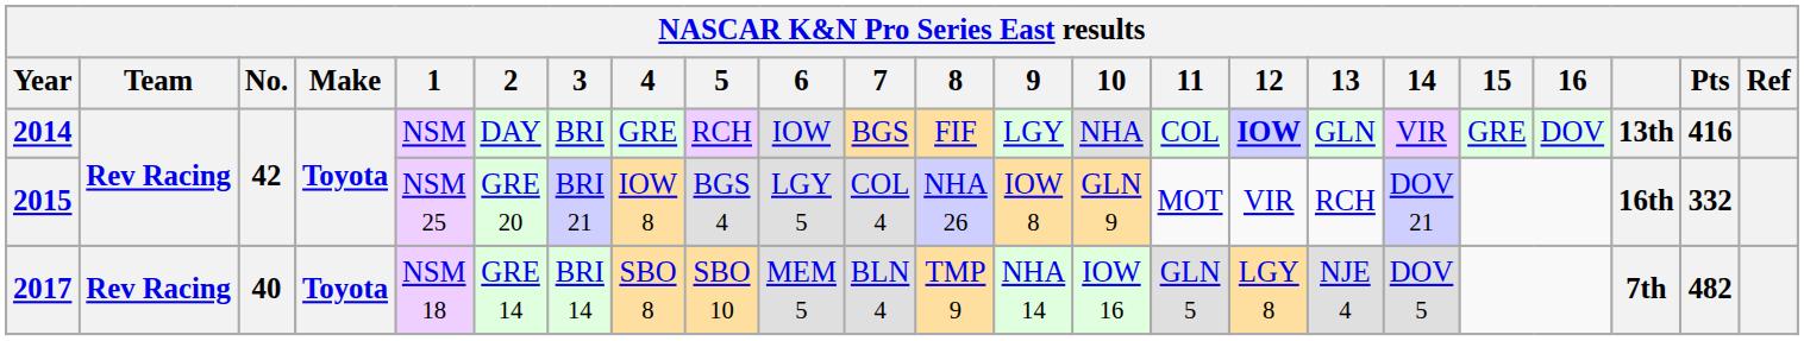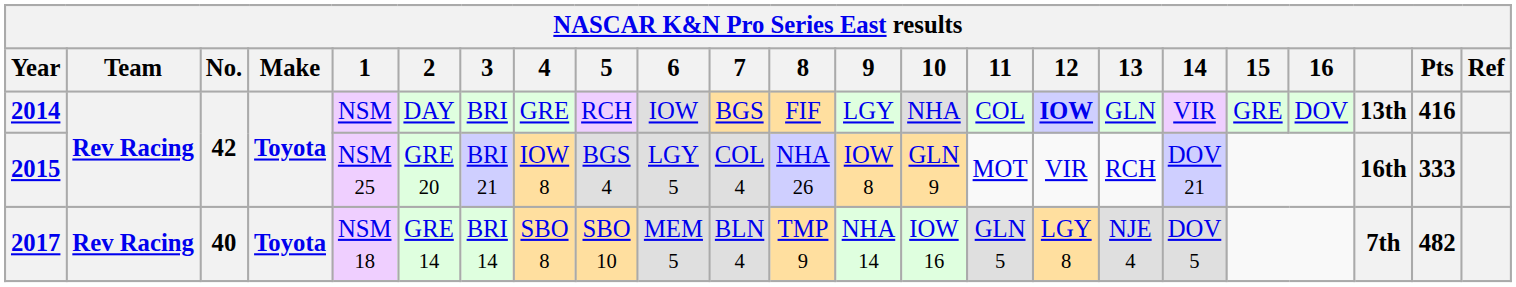 <table class="wikitable" style="text-align:center; font-size:75%">
 <tr>
 <th colspan=23><a href='#'>NASCAR K&N Pro Series East</a> results</th>
 </tr>
 <tr>
 <th>Year</th>
 <th>Team</th>
 <th>No.</th>
 <th>Make</th>
 <th>1</th>
 <th>2</th>
 <th>3</th>
 <th>4</th>
 <th>5</th>
 <th>6</th>
 <th>7</th>
 <th>8</th>
 <th>9</th>
 <th>10</th>
 <th>11</th>
 <th>12</th>
 <th>13</th>
 <th>14</th>
 <th>15</th>
 <th>16</th>
 <th></th>
 <th>Pts</th>
 <th>Ref</th>
 </tr>
 <tr>
 <th><a href='#'>2014</a></th>
 <th rowspan=2><a href='#'>Rev Racing</a></th>
 <th rowspan=2>42</th>
 <th rowspan=2><a href='#'>Toyota</a></th>
 <td style="background:#EFCFFF;"><a href='#'>NSM</a><br></td>
 <td style="background:#DFFFDF;"><a href='#'>DAY</a><br></td>
 <td style="background:#DFFFDF;"><a href='#'>BRI</a><br></td>
 <td style="background:#DFFFDF;"><a href='#'>GRE</a><br></td>
 <td style="background:#EFCFFF;"><a href='#'>RCH</a><br></td>
 <td style="background:#DFDFDF;"><a href='#'>IOW</a><br></td>
 <td style="background:#FFDF9F;"><a href='#'>BGS</a><br></td>
 <td style="background:#FFDF9F;"><a href='#'>FIF</a><br></td>
 <td style="background:#DFFFDF;"><a href='#'>LGY</a><br></td>
 <td style="background:#DFDFDF;"><a href='#'>NHA</a><br></td>
 <td style="background:#DFFFDF;"><a href='#'>COL</a><br></td>
 <td style="background:#CFCFFF;"><strong><a href='#'>IOW</a><br></strong></td>
 <td style="background:#DFFFDF;"><a href='#'>GLN</a><br></td>
 <td style="background:#EFCFFF;"><a href='#'>VIR</a><br></td>
 <td style="background:#DFFFDF;"><a href='#'>GRE</a><br></td>
 <td style="background:#DFFFDF;"><a href='#'>DOV</a><br></td>
 <th>13th</th>
 <th>416</th>
 <th></th>
 </tr>
 <tr>
 <th><a href='#'>2015</a></th>
 <td style="background:#EFCFFF;"><a href='#'>NSM</a><br><small>25</small></td>
 <td style="background:#DFFFDF;"><a href='#'>GRE</a><br><small>20</small></td>
 <td style="background:#CFCFFF;"><a href='#'>BRI</a><br><small>21</small></td>
 <td style="background:#FFDF9F;"><a href='#'>IOW</a><br><small>8</small></td>
 <td style="background:#DFDFDF;"><a href='#'>BGS</a><br><small>4</small></td>
 <td style="background:#DFDFDF;"><a href='#'>LGY</a><br><small>5</small></td>
 <td style="background:#DFDFDF;"><a href='#'>COL</a><br><small>4</small></td>
 <td style="background:#CFCFFF;"><a href='#'>NHA</a><br><small>26</small></td>
 <td style="background:#FFDF9F;"><a href='#'>IOW</a><br><small>8</small></td>
 <td style="background:#FFDF9F;"><a href='#'>GLN</a><br><small>9</small></td>
 <td><a href='#'>MOT</a></td>
 <td><a href='#'>VIR</a></td>
 <td><a href='#'>RCH</a></td>
 <td style="background:#CFCFFF;"><a href='#'>DOV</a><br><small>21</small></td>
 <td colspan=2></td>
 <th>16th</th>
-<th>332</th>
+<th>333</th>
 <th></th>
 </tr>
 <tr>
 <th><a href='#'>2017</a></th>
 <th><a href='#'>Rev Racing</a></th>
 <th>40</th>
 <th><a href='#'>Toyota</a></th>
 <td style="background:#EFCFFF;"><a href='#'>NSM</a><br><small>18</small></td>
 <td style="background:#DFFFDF;"><a href='#'>GRE</a><br><small>14</small></td>
 <td style="background:#DFFFDF;"><a href='#'>BRI</a><br><small>14</small></td>
 <td style="background:#FFDF9F;"><a href='#'>SBO</a><br><small>8</small></td>
 <td style="background:#FFDF9F;"><a href='#'>SBO</a><br><small>10</small></td>
 <td style="background:#DFDFDF;"><a href='#'>MEM</a><br><small>5</small></td>
 <td style="background:#DFDFDF;"><a href='#'>BLN</a><br><small>4</small></td>
 <td style="background:#FFDF9F;"><a href='#'>TMP</a><br><small>9</small></td>
 <td style="background:#DFFFDF;"><a href='#'>NHA</a><br><small>14</small></td>
 <td style="background:#DFFFDF;"><a href='#'>IOW</a><br><small>16</small></td>
 <td style="background:#DFDFDF;"><a href='#'>GLN</a><br><small>5</small></td>
 <td style="background:#FFDF9F;"><a href='#'>LGY</a><br><small>8</small></td>
 <td style="background:#DFDFDF;"><a href='#'>NJE</a><br><small>4</small></td>
 <td style="background:#DFDFDF;"><a href='#'>DOV</a><br><small>5</small></td>
 <td colspan=2></td>
 <th>7th</th>
 <th>482</th>
 <th></th>
 </tr>
 </table>
